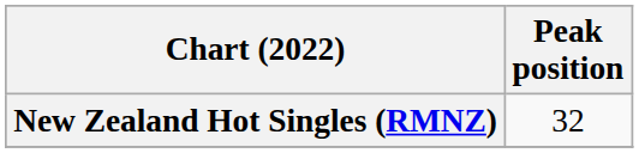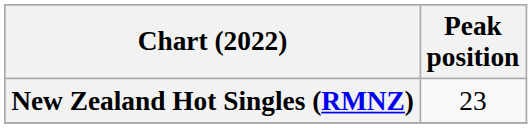 <table class="wikitable sortable plainrowheaders" style="text-align:center">
 <tr>
 <th scope="col">Chart (2022)</th>
 <th scope="col">Peak<br>position</th>
 </tr>
 <tr>
 <th scope="row">New Zealand Hot Singles (<a href='#'>RMNZ</a>)</th>
-<td>32</td>
+<td>23</td>
 </tr>
 <tr>
 </tr>
 <tr>
 </tr>
 </table>
